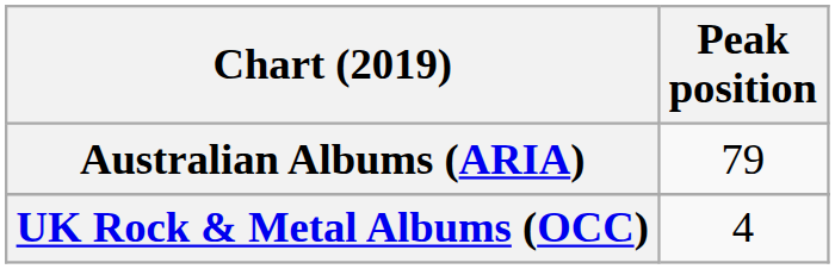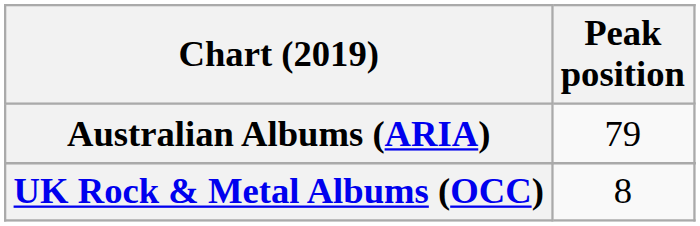 <table class="wikitable plainrowheaders" style="text-align:center">
 <tr>
 <th scope="col">Chart (2019)</th>
 <th scope="col">Peak<br>position</th>
 </tr>
 <tr>
 <th scope="row">Australian Albums (<a href='#'>ARIA</a>)</th>
 <td>79</td>
 </tr>
 <tr>
 </tr>
 <tr>
 <th scope="row"><a href='#'>UK Rock & Metal Albums</a> (<a href='#'>OCC</a>)</th>
-<td>4</td>
+<td>8</td>
 </tr>
 </table>
